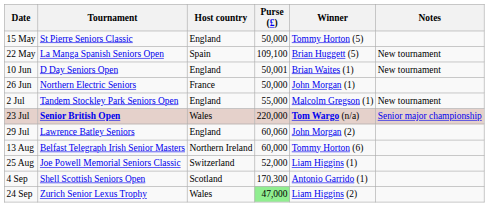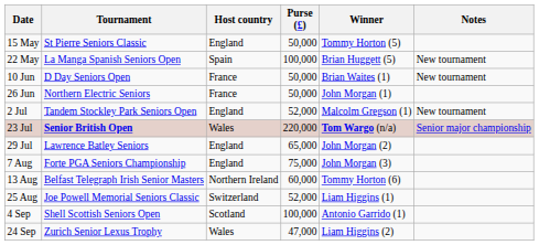 <table class="wikitable" style="font-size:95%">
 <tr>
 <th>Date</th>
 <th>Tournament</th>
 <th>Host country</th>
 <th>Purse<br>(<a href='#'>£</a>)</th>
 <th>Winner</th>
 <th>Notes</th>
 </tr>
 <tr>
 <td>15 May</td>
 <td><a href='#'>St Pierre Seniors Classic</a></td>
 <td>England</td>
 <td align=right>50,000</td>
 <td> <a href='#'>Tommy Horton</a> (5)</td>
 <td></td>
 </tr>
 <tr>
 <td>22 May</td>
 <td><a href='#'>La Manga Spanish Seniors Open</a></td>
 <td>Spain</td>
-<td align=right>109,100</td>
+<td align=right>100,000</td>
 <td> <a href='#'>Brian Huggett</a> (5)</td>
 <td>New tournament</td>
 </tr>
 <tr>
 <td>10 Jun</td>
 <td><a href='#'>D Day Seniors Open</a></td>
-<td>England</td>
-<td align=right>50,001</td>
+<td>France</td>
+<td align=right>50,000</td>
 <td> <a href='#'>Brian Waites</a> (1)</td>
 <td>New tournament</td>
 </tr>
 <tr>
 <td>26 Jun</td>
 <td><a href='#'>Northern Electric Seniors</a></td>
 <td>France</td>
 <td align=right>50,000</td>
 <td> <a href='#'>John Morgan</a> (1)</td>
 <td></td>
 </tr>
 <tr>
 <td>2 Jul</td>
 <td><a href='#'>Tandem Stockley Park Seniors Open</a></td>
 <td>England</td>
-<td align=right>55,000</td>
+<td align=right>52,000</td>
 <td> <a href='#'>Malcolm Gregson</a> (1)</td>
 <td>New tournament</td>
 </tr>
 <tr style="background:#e5d1cb;">
 <td>23 Jul</td>
 <td><strong><a href='#'>Senior British Open</a></strong></td>
 <td>Wales</td>
 <td align=right>220,000</td>
 <td> <strong><a href='#'>Tom Wargo</a></strong> (n/a)</td>
 <td><a href='#'>Senior major championship</a></td>
 </tr>
 <tr>
 <td>29 Jul</td>
 <td><a href='#'>Lawrence Batley Seniors</a></td>
 <td>England</td>
-<td align=right>60,060</td>
+<td align=right>65,000</td>
 <td> <a href='#'>John Morgan</a> (2)</td>
+<td></td>
+</tr>
+<tr>
+<td>7 Aug</td>
+<td><a href='#'>Forte PGA Seniors Championship</a></td>
+<td>England</td>
+<td align=right>75,000</td>
+<td> <a href='#'>John Morgan</a> (3)</td>
 <td></td>
 </tr>
 <tr>
 <td>13 Aug</td>
 <td><a href='#'>Belfast Telegraph Irish Senior Masters</a></td>
 <td>Northern Ireland</td>
 <td align=right>60,000</td>
 <td> <a href='#'>Tommy Horton</a> (6)</td>
 <td></td>
 </tr>
 <tr>
 <td>25 Aug</td>
 <td><a href='#'>Joe Powell Memorial Seniors Classic</a></td>
 <td>Switzerland</td>
 <td align=right>52,000</td>
 <td> <a href='#'>Liam Higgins</a> (1)</td>
 <td></td>
 </tr>
 <tr>
 <td>4 Sep</td>
 <td><a href='#'>Shell Scottish Seniors Open</a></td>
 <td>Scotland</td>
-<td align=right>170,300</td>
+<td align=right>100,000</td>
 <td> <a href='#'>Antonio Garrido</a> (1)</td>
 <td></td>
 </tr>
 <tr>
 <td>24 Sep</td>
 <td><a href='#'>Zurich Senior Lexus Trophy</a></td>
 <td>Wales</td>
-<td align=right style="background: lightgreen;">47,000</td>
+<td align=right>47,000</td>
 <td> <a href='#'>Liam Higgins</a> (2)</td>
 <td></td>
 </tr>
 </table>
